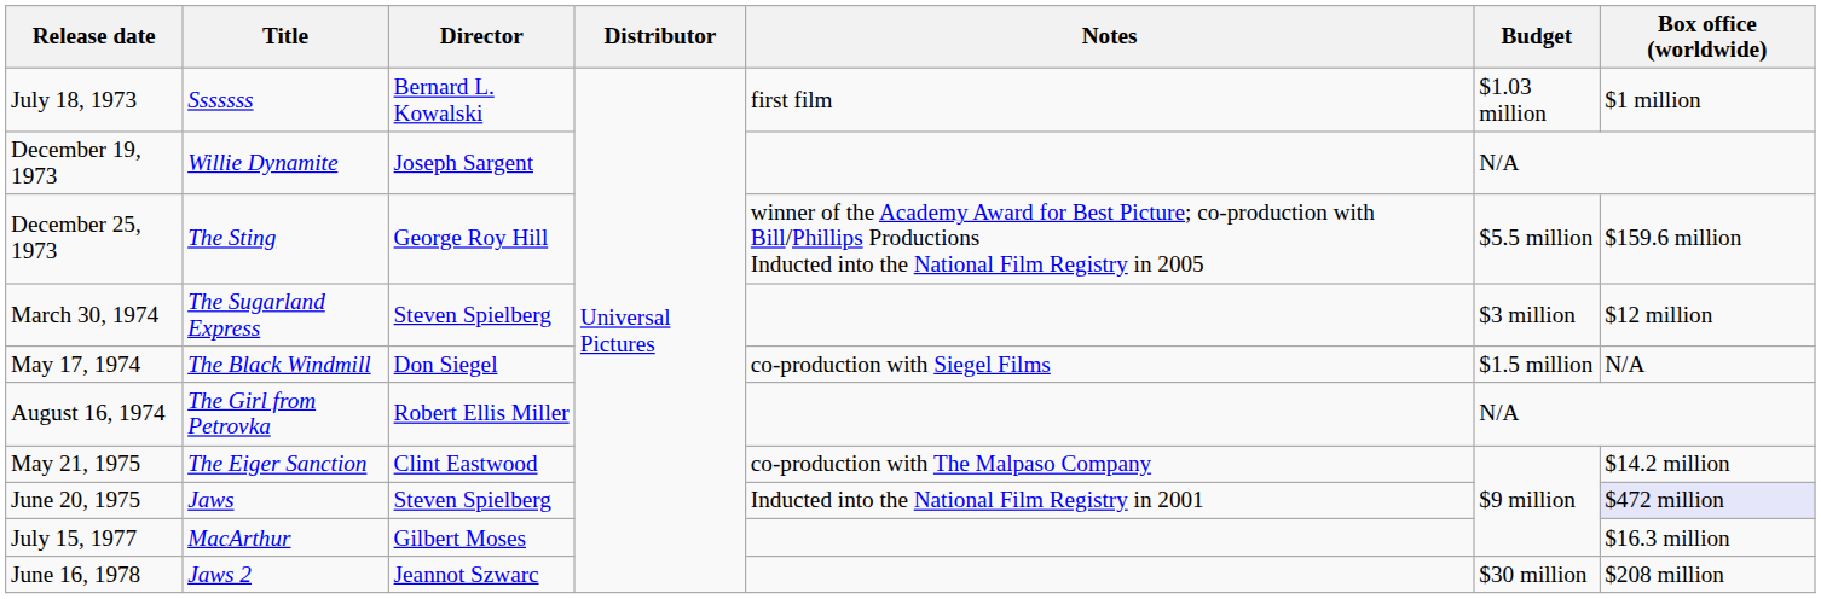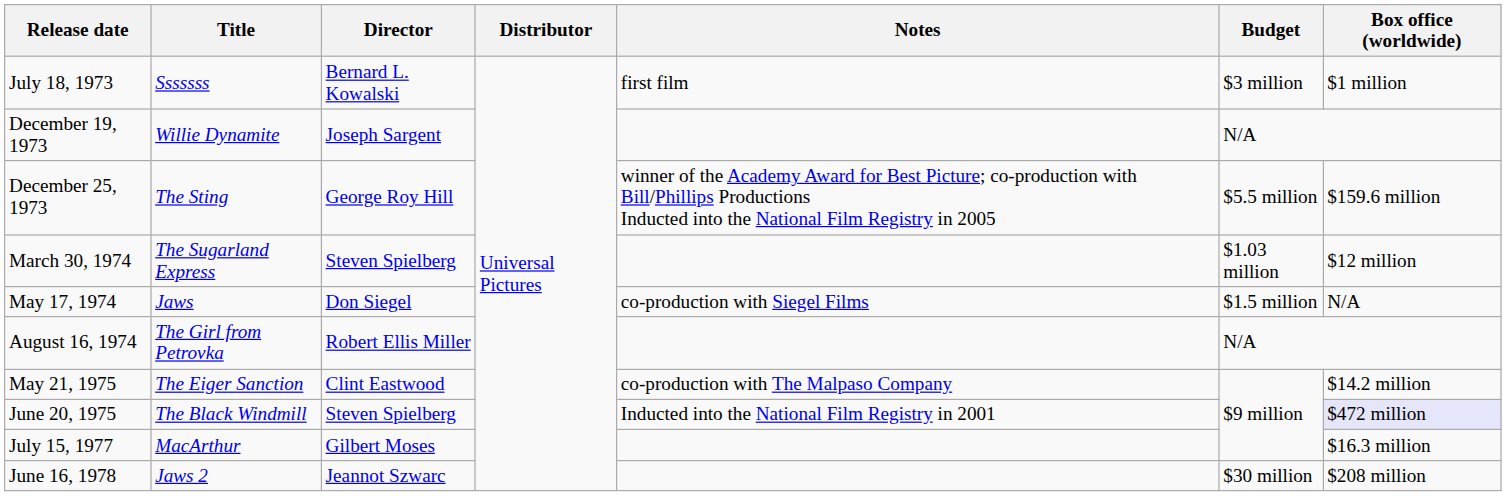 <table class="wikitable sortable">
 <tr>
 <th>Release date</th>
 <th>Title</th>
 <th>Director</th>
 <th>Distributor</th>
 <th>Notes</th>
 <th>Budget</th>
 <th>Box office (worldwide)</th>
 </tr>
 <tr>
 <td>July 18, 1973</td>
 <td><em><a href='#'>Sssssss</a></em></td>
 <td><a href='#'>Bernard L. Kowalski</a></td>
 <td rowspan="10"><a href='#'>Universal Pictures</a></td>
 <td>first film</td>
-<td>$1.03 million</td>
+<td>$3 million</td>
 <td>$1 million</td>
 </tr>
 <tr>
 <td>December 19, 1973</td>
 <td><em><a href='#'>Willie Dynamite</a></em></td>
 <td><a href='#'>Joseph Sargent</a></td>
 <td></td>
 <td colspan="2">N/A</td>
 </tr>
 <tr>
 <td>December 25, 1973</td>
 <td><em><a href='#'>The Sting</a></em></td>
 <td><a href='#'>George Roy Hill</a></td>
 <td>winner of the <a href='#'>Academy Award for Best Picture</a>; co-production with <a href='#'>Bill</a>/<a href='#'>Phillips</a> Productions<br>Inducted into the <a href='#'>National Film Registry</a> in 2005</td>
 <td>$5.5 million</td>
 <td>$159.6 million</td>
 </tr>
 <tr>
 <td>March 30, 1974</td>
 <td><em><a href='#'>The Sugarland Express</a></em></td>
 <td><a href='#'>Steven Spielberg</a></td>
 <td></td>
-<td>$3 million</td>
+<td>$1.03 million</td>
 <td>$12 million</td>
 </tr>
 <tr>
 <td>May 17, 1974</td>
-<td><em><a href='#'>The Black Windmill</a></em></td>
+<td><em><a href='#'>Jaws</a></em></td>
 <td><a href='#'>Don Siegel</a></td>
 <td>co-production with <a href='#'>Siegel Films</a></td>
 <td>$1.5 million</td>
 <td>N/A</td>
 </tr>
 <tr>
 <td>August 16, 1974</td>
 <td><em><a href='#'>The Girl from Petrovka</a></em></td>
 <td><a href='#'>Robert Ellis Miller</a></td>
 <td></td>
 <td colspan="2">N/A</td>
 </tr>
 <tr>
 <td>May 21, 1975</td>
 <td><em><a href='#'>The Eiger Sanction</a></em></td>
 <td><a href='#'>Clint Eastwood</a></td>
 <td>co-production with <a href='#'>The Malpaso Company</a></td>
 <td rowspan="3">$9 million</td>
 <td>$14.2 million</td>
 </tr>
 <tr>
 <td>June 20, 1975</td>
-<td><em><a href='#'>Jaws</a></em></td>
+<td><em><a href='#'>The Black Windmill</a></em></td>
 <td><a href='#'>Steven Spielberg</a></td>
 <td>Inducted into the <a href='#'>National Film Registry</a> in 2001</td>
 <td style="background: lavender;">$472 million</td>
 </tr>
 <tr>
 <td>July 15, 1977</td>
 <td><em><a href='#'>MacArthur</a></em></td>
 <td><a href='#'>Gilbert Moses</a></td>
 <td></td>
 <td>$16.3 million</td>
 </tr>
 <tr>
 <td>June 16, 1978</td>
 <td><em><a href='#'>Jaws 2</a></em></td>
 <td><a href='#'>Jeannot Szwarc</a></td>
 <td></td>
 <td>$30 million</td>
 <td>$208 million</td>
 </tr>
 </table>
